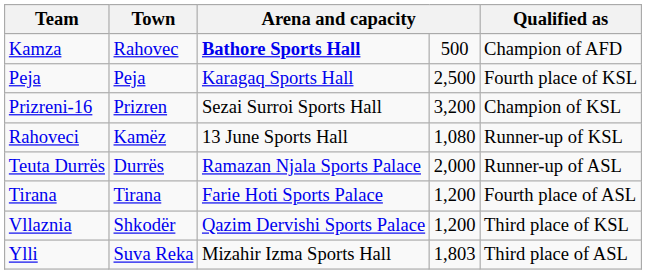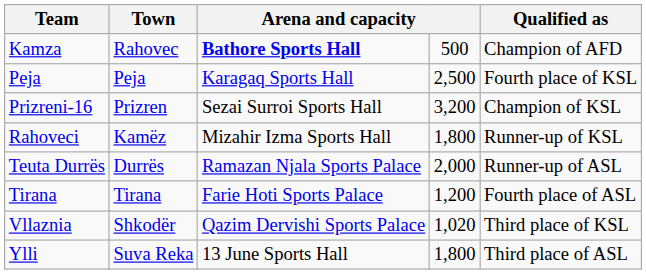 <table class="wikitable">
 <tr>
 <th>Team</th>
 <th>Town</th>
 <th colspan="2">Arena and capacity</th>
 <th>Qualified as</th>
 </tr>
 <tr>
 <td> <a href='#'>Kamza</a></td>
 <td><a href='#'>Rahovec</a></td>
 <td><strong><a href='#'>Bathore Sports Hall</a></strong></td>
 <td align="center">500</td>
 <td>Champion of AFD</td>
 </tr>
 <tr>
 <td> <a href='#'>Peja</a></td>
 <td><a href='#'>Peja</a></td>
 <td><a href='#'>Karagaq Sports Hall</a></td>
 <td>2,500</td>
 <td>Fourth place of KSL</td>
 </tr>
 <tr>
 <td> <a href='#'>Prizreni-16</a></td>
 <td><a href='#'>Prizren</a></td>
 <td>Sezai Surroi Sports Hall</td>
 <td align="center">3,200</td>
 <td>Champion of KSL</td>
 </tr>
 <tr>
 <td> <a href='#'>Rahoveci</a></td>
 <td><a href='#'>Kamëz</a></td>
-<td>13 June Sports Hall</td>
-<td>1,080</td>
+<td>Mizahir Izma Sports Hall</td>
+<td>1,800</td>
 <td>Runner-up of KSL</td>
 </tr>
 <tr>
 <td> <a href='#'>Teuta Durrës</a></td>
 <td><a href='#'>Durrës</a></td>
 <td><a href='#'>Ramazan Njala Sports Palace</a></td>
 <td>2,000</td>
 <td>Runner-up of ASL</td>
 </tr>
 <tr>
 <td> <a href='#'>Tirana</a></td>
 <td><a href='#'>Tirana</a></td>
 <td><a href='#'>Farie Hoti Sports Palace</a></td>
 <td>1,200</td>
 <td>Fourth place of ASL</td>
 </tr>
 <tr>
 <td> <a href='#'>Vllaznia</a></td>
 <td><a href='#'>Shkodër</a></td>
 <td><a href='#'>Qazim Dervishi Sports Palace</a></td>
-<td>1,200</td>
+<td>1,020</td>
 <td>Third place of KSL</td>
 </tr>
 <tr>
 <td> <a href='#'>Ylli</a></td>
 <td><a href='#'>Suva Reka</a></td>
-<td>Mizahir Izma Sports Hall</td>
-<td>1,803</td>
+<td>13 June Sports Hall</td>
+<td>1,800</td>
 <td>Third place of ASL</td>
 </tr>
 </table>
